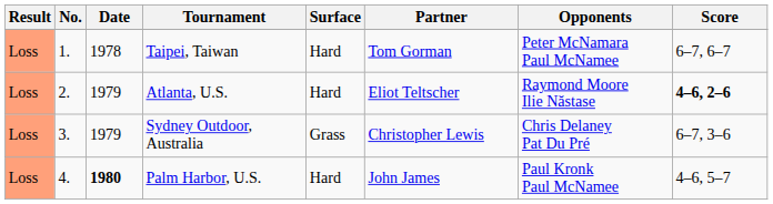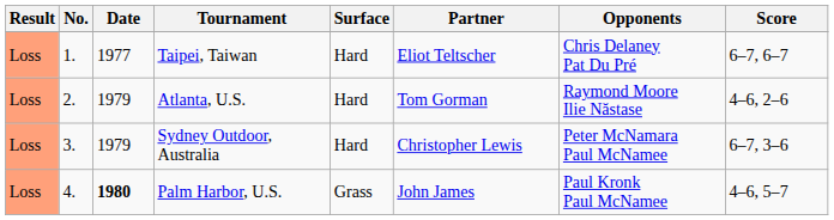 <table class="sortable wikitable">
 <tr>
 <th style="width:40px">Result</th>
 <th style="width:25px">No.</th>
 <th style="width:50px">Date</th>
 <th style="width:160px">Tournament</th>
 <th style="width:50px">Surface</th>
 <th style="width:150px">Partner</th>
 <th style="width:150px">Opponents</th>
 <th style="width:90px" class="unsortable">Score</th>
 </tr>
 <tr>
 </tr>
 <tr>
 <td style="background:#ffa07a;">Loss</td>
 <td>1.</td>
-<td>1978</td>
+<td>1977</td>
 <td><a href='#'>Taipei</a>, Taiwan</td>
 <td>Hard</td>
-<td> <a href='#'>Tom Gorman</a></td>
-<td> <a href='#'>Peter McNamara</a> <br>  <a href='#'>Paul McNamee</a></td>
+<td> <a href='#'>Eliot Teltscher</a></td>
+<td> <a href='#'>Chris Delaney</a> <br>  <a href='#'>Pat Du Pré</a></td>
 <td>6–7, 6–7</td>
 </tr>
 <tr>
 <td style="background:#ffa07a;">Loss</td>
 <td>2.</td>
 <td>1979</td>
 <td><a href='#'>Atlanta</a>, U.S.</td>
 <td>Hard</td>
-<td> <a href='#'>Eliot Teltscher</a></td>
+<td> <a href='#'>Tom Gorman</a></td>
 <td> <a href='#'>Raymond Moore</a> <br>  <a href='#'>Ilie Năstase</a></td>
-<td><strong>4–6, 2–6</strong></td>
+<td>4–6, 2–6</td>
 </tr>
 <tr>
 <td style="background:#ffa07a;">Loss</td>
 <td>3.</td>
 <td>1979</td>
 <td><a href='#'>Sydney Outdoor</a>, Australia</td>
-<td>Grass</td>
+<td>Hard</td>
 <td> <a href='#'>Christopher Lewis</a></td>
-<td> <a href='#'>Chris Delaney</a> <br>  <a href='#'>Pat Du Pré</a></td>
+<td> <a href='#'>Peter McNamara</a> <br>  <a href='#'>Paul McNamee</a></td>
 <td>6–7, 3–6</td>
 </tr>
 <tr>
 <td style="background:#ffa07a;">Loss</td>
 <td>4.</td>
 <td><strong>1980</strong></td>
 <td><a href='#'>Palm Harbor</a>, U.S.</td>
-<td>Hard</td>
+<td>Grass</td>
 <td> <a href='#'>John James</a></td>
 <td> <a href='#'>Paul Kronk</a> <br>  <a href='#'>Paul McNamee</a></td>
 <td>4–6, 5–7</td>
 </tr>
 </table>
